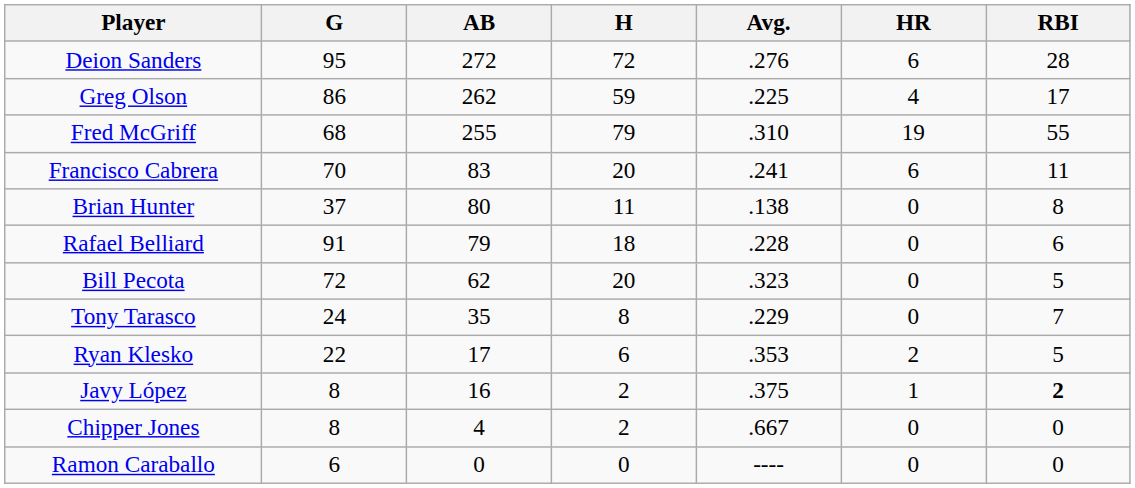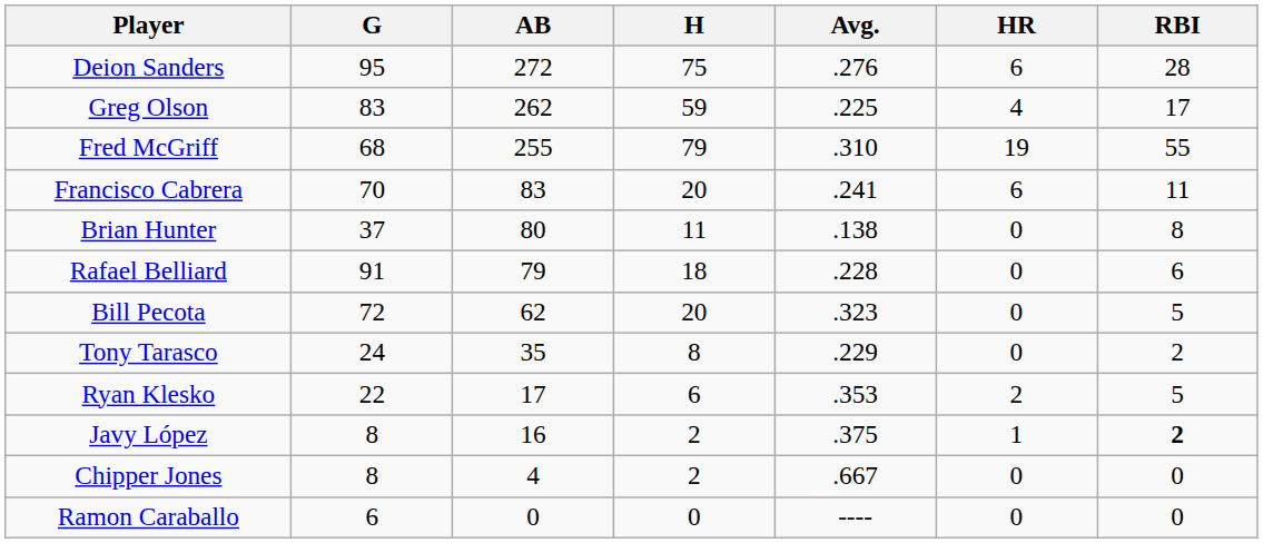 <table class="wikitable sortable">
 <tr>
 <th bgcolor="#DDDDFF" width="16%">Player</th>
 <th bgcolor="#DDDDFF" width="9%">G</th>
 <th bgcolor="#DDDDFF" width="9%">AB</th>
 <th bgcolor="#DDDDFF" width="9%">H</th>
 <th bgcolor="#DDDDFF" width="9%">Avg.</th>
 <th bgcolor="#DDDDFF" width="9%">HR</th>
 <th bgcolor="#DDDDFF" width="9%">RBI</th>
 </tr>
 <tr align="center">
 <td><a href='#'>Deion Sanders</a></td>
 <td>95</td>
 <td>272</td>
-<td>72</td>
+<td>75</td>
 <td>.276</td>
 <td>6</td>
 <td>28</td>
 </tr>
 <tr align=center>
 <td><a href='#'>Greg Olson</a></td>
-<td>86</td>
+<td>83</td>
 <td>262</td>
 <td>59</td>
 <td>.225</td>
 <td>4</td>
 <td>17</td>
 </tr>
 <tr align="center">
 <td><a href='#'>Fred McGriff</a></td>
 <td>68</td>
 <td>255</td>
 <td>79</td>
 <td>.310</td>
 <td>19</td>
 <td>55</td>
 </tr>
 <tr align="center">
 <td><a href='#'>Francisco Cabrera</a></td>
 <td>70</td>
 <td>83</td>
 <td>20</td>
 <td>.241</td>
 <td>6</td>
 <td>11</td>
 </tr>
 <tr align="center">
 <td><a href='#'>Brian Hunter</a></td>
 <td>37</td>
 <td>80</td>
 <td>11</td>
 <td>.138</td>
 <td>0</td>
 <td>8</td>
 </tr>
 <tr align=center>
 <td><a href='#'>Rafael Belliard</a></td>
 <td>91</td>
 <td>79</td>
 <td>18</td>
 <td>.228</td>
 <td>0</td>
 <td>6</td>
 </tr>
 <tr align="center">
 <td><a href='#'>Bill Pecota</a></td>
 <td>72</td>
 <td>62</td>
 <td>20</td>
 <td>.323</td>
 <td>0</td>
 <td>5</td>
 </tr>
 <tr align="center">
 <td><a href='#'>Tony Tarasco</a></td>
 <td>24</td>
 <td>35</td>
 <td>8</td>
 <td>.229</td>
 <td>0</td>
-<td>7</td>
+<td>2</td>
 </tr>
 <tr align="center">
 <td><a href='#'>Ryan Klesko</a></td>
 <td>22</td>
 <td>17</td>
 <td>6</td>
 <td>.353</td>
 <td>2</td>
 <td>5</td>
 </tr>
 <tr align="center">
 <td><a href='#'>Javy López</a></td>
 <td>8</td>
 <td>16</td>
 <td>2</td>
 <td>.375</td>
 <td>1</td>
 <td><strong>2</strong></td>
 </tr>
 <tr align="center">
 <td><a href='#'>Chipper Jones</a></td>
 <td>8</td>
 <td>4</td>
 <td>2</td>
 <td>.667</td>
 <td>0</td>
 <td>0</td>
 </tr>
 <tr align="center">
 <td><a href='#'>Ramon Caraballo</a></td>
 <td>6</td>
 <td>0</td>
 <td>0</td>
 <td>----</td>
 <td>0</td>
 <td>0</td>
 </tr>
 </table>
